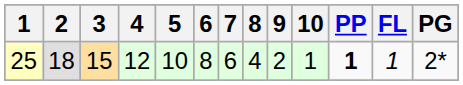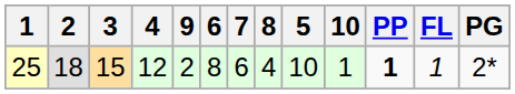 <table class="wikitable" style="font-size: 85%;">
 <tr>
 <th>1</th>
 <th>2</th>
 <th>3</th>
 <th>4</th>
-<th>5</th>
+<th>9</th>
 <th>6</th>
 <th>7</th>
 <th>8</th>
-<th>9</th>
+<th>5</th>
 <th>10</th>
 <th><a href='#'>PP</a></th>
 <th><a href='#'>FL</a></th>
 <th Positions gained>PG</th>
 </tr>
 <tr align="center">
 <td style="background:#FFFFBF;">25</td>
 <td style="background:#DFDFDF;">18</td>
 <td style="background:#FFDF9F;">15</td>
 <td style="background:#DFFFDF;">12</td>
-<td style="background:#DFFFDF;">10</td>
+<td style="background:#DFFFDF;">2</td>
 <td style="background:#DFFFDF;">8</td>
 <td style="background:#DFFFDF;">6</td>
 <td style="background:#DFFFDF;">4</td>
-<td style="background:#DFFFDF;">2</td>
+<td style="background:#DFFFDF;">10</td>
 <td style="background:#DFFFDF;">1</td>
 <td><strong>1</strong></td>
 <td><em>1</em></td>
 <td>2*</td>
 </tr>
 </table>
